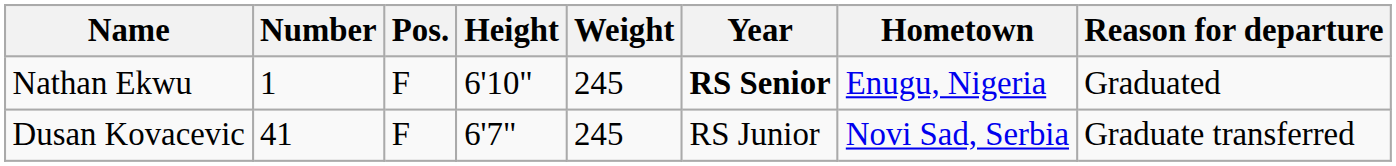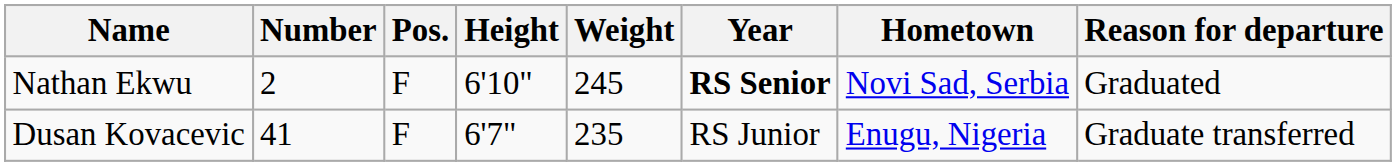 <table class="wikitable sortable" border="1">
 <tr>
 <th>Name</th>
 <th>Number</th>
 <th>Pos.</th>
 <th>Height</th>
 <th>Weight</th>
 <th>Year</th>
 <th>Hometown</th>
 <th class="unsortable">Reason for departure</th>
 </tr>
 <tr>
 <td>Nathan Ekwu</td>
-<td>1</td>
+<td>2</td>
 <td>F</td>
 <td>6'10"</td>
 <td>245</td>
 <td><strong>RS Senior</strong></td>
-<td><a href='#'>Enugu, Nigeria</a></td>
+<td><a href='#'>Novi Sad, Serbia</a></td>
 <td>Graduated</td>
 </tr>
 <tr>
 <td>Dusan Kovacevic</td>
 <td>41</td>
 <td>F</td>
 <td>6'7"</td>
-<td>245</td>
+<td>235</td>
 <td>RS Junior</td>
-<td><a href='#'>Novi Sad, Serbia</a></td>
+<td><a href='#'>Enugu, Nigeria</a></td>
 <td>Graduate transferred</td>
 </tr>
 </table>
